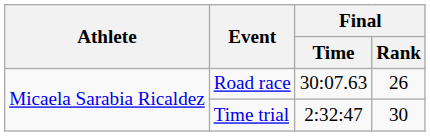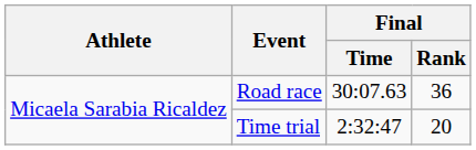 <table class="wikitable" border="1" style="font-size:90%">
 <tr>
 <th rowspan=2>Athlete</th>
 <th rowspan=2>Event</th>
 <th colspan=2>Final</th>
 </tr>
 <tr>
 <th>Time</th>
 <th>Rank</th>
 </tr>
 <tr align=center>
 <td rowspan=2 align=left><a href='#'>Micaela Sarabia Ricaldez</a></td>
 <td align=left><a href='#'>Road race</a></td>
 <td>30:07.63</td>
-<td>26</td>
+<td>36</td>
 </tr>
 <tr align=center>
 <td align=left><a href='#'>Time trial</a></td>
 <td>2:32:47</td>
-<td>30</td>
+<td>20</td>
 </tr>
 </table>
